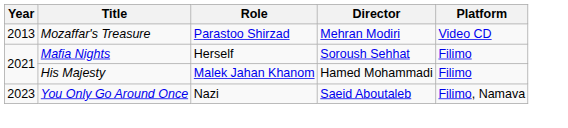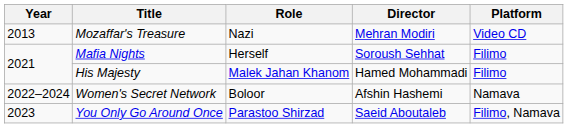 <table class="wikitable sortable">
 <tr>
 <th>Year</th>
 <th>Title</th>
 <th>Role</th>
 <th>Director</th>
 <th class="unsortable">Platform</th>
 </tr>
 <tr>
 <td>2013</td>
 <td><em>Mozaffar's Treasure</em></td>
-<td><a href='#'>Parastoo Shirzad</a></td>
+<td>Nazi</td>
 <td><a href='#'>Mehran Modiri</a></td>
 <td><a href='#'>Video CD</a></td>
 </tr>
 <tr>
 <td rowspan="2">2021</td>
 <td><em><a href='#'>Mafia Nights</a></em></td>
 <td>Herself</td>
 <td><a href='#'>Soroush Sehhat</a></td>
 <td><a href='#'>Filimo</a></td>
 </tr>
 <tr>
 <td His Majesty (TV series)><em>His Majesty</em></td>
 <td><a href='#'>Malek Jahan Khanom</a></td>
 <td>Hamed Mohammadi</td>
 <td><a href='#'>Filimo</a></td>
 </tr>
 <tr>
+<td>2022–2024</td>
+<td><em>Women's Secret Network</em></td>
+<td>Boloor</td>
+<td>Afshin Hashemi</td>
+<td>Namava</td>
+</tr>
+<tr>
 <td>2023</td>
 <td><em><a href='#'>You Only Go Around Once</a></em></td>
-<td>Nazi</td>
+<td><a href='#'>Parastoo Shirzad</a></td>
 <td><a href='#'>Saeid Aboutaleb</a></td>
 <td><a href='#'>Filimo</a>, Namava</td>
 </tr>
 </table>
